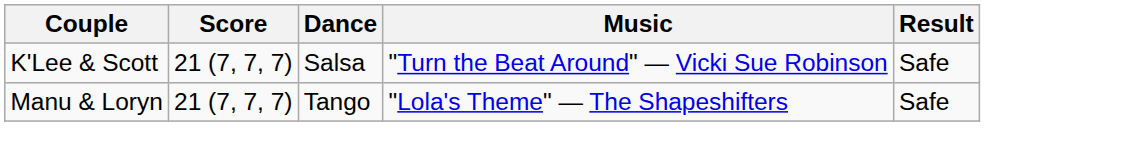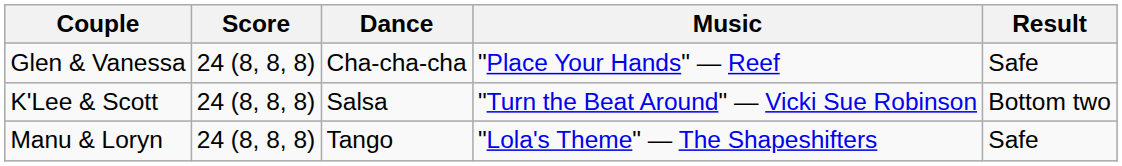 <table class="wikitable sortable">
 <tr>
 <th rowspan="1">Couple</th>
 <th colspan="1">Score</th>
 <th rowspan="1">Dance</th>
 <th rowspan="1">Music</th>
 <th>Result</th>
 </tr>
 <tr>
-<td>K'Lee & Scott</td>
-<td>21 (7, 7, 7)</td>
-<td>Salsa</td>
-<td>"<a href='#'>Turn the Beat Around</a>" — <a href='#'>Vicki Sue Robinson</a></td>
+<td>Glen & Vanessa</td>
+<td>24 (8, 8, 8)</td>
+<td>Cha-cha-cha</td>
+<td>"<a href='#'>Place Your Hands</a>" — <a href='#'>Reef</a></td>
 <td>Safe</td>
 </tr>
 <tr>
+<td>K'Lee & Scott</td>
+<td>24 (8, 8, 8)</td>
+<td>Salsa</td>
+<td>"<a href='#'>Turn the Beat Around</a>" — <a href='#'>Vicki Sue Robinson</a></td>
+<td>Bottom two</td>
+</tr>
+<tr>
 <td>Manu & Loryn</td>
-<td>21 (7, 7, 7)</td>
+<td>24 (8, 8, 8)</td>
 <td>Tango</td>
 <td>"<a href='#'>Lola's Theme</a>" — <a href='#'>The Shapeshifters</a></td>
 <td>Safe</td>
 </tr>
 </table>
